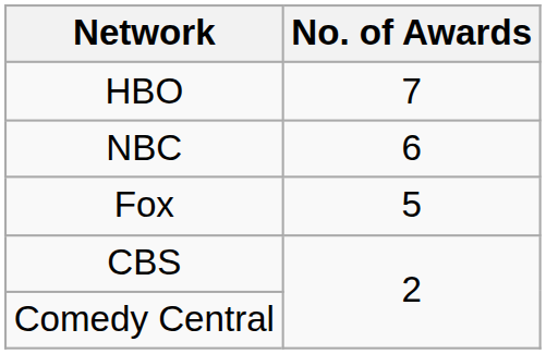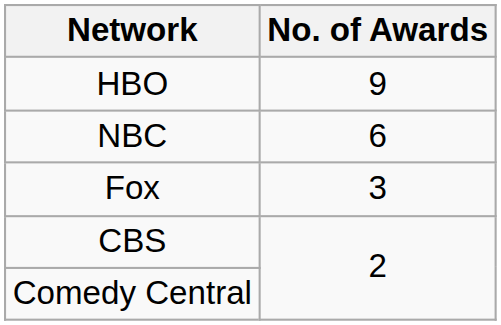 <table class="wikitable">
 <tr>
 <th>Network</th>
 <th>No. of Awards</th>
 </tr>
 <tr style="text-align:center">
 <td>HBO</td>
-<td>7</td>
+<td>9</td>
 </tr>
 <tr style="text-align:center">
 <td>NBC</td>
 <td>6</td>
 </tr>
 <tr style="text-align:center">
 <td>Fox</td>
-<td>5</td>
+<td>3</td>
 </tr>
 <tr style="text-align:center">
 <td>CBS</td>
 <td rowspan="2">2</td>
 </tr>
 <tr style="text-align:center">
 <td>Comedy Central</td>
 </tr>
 </table>
